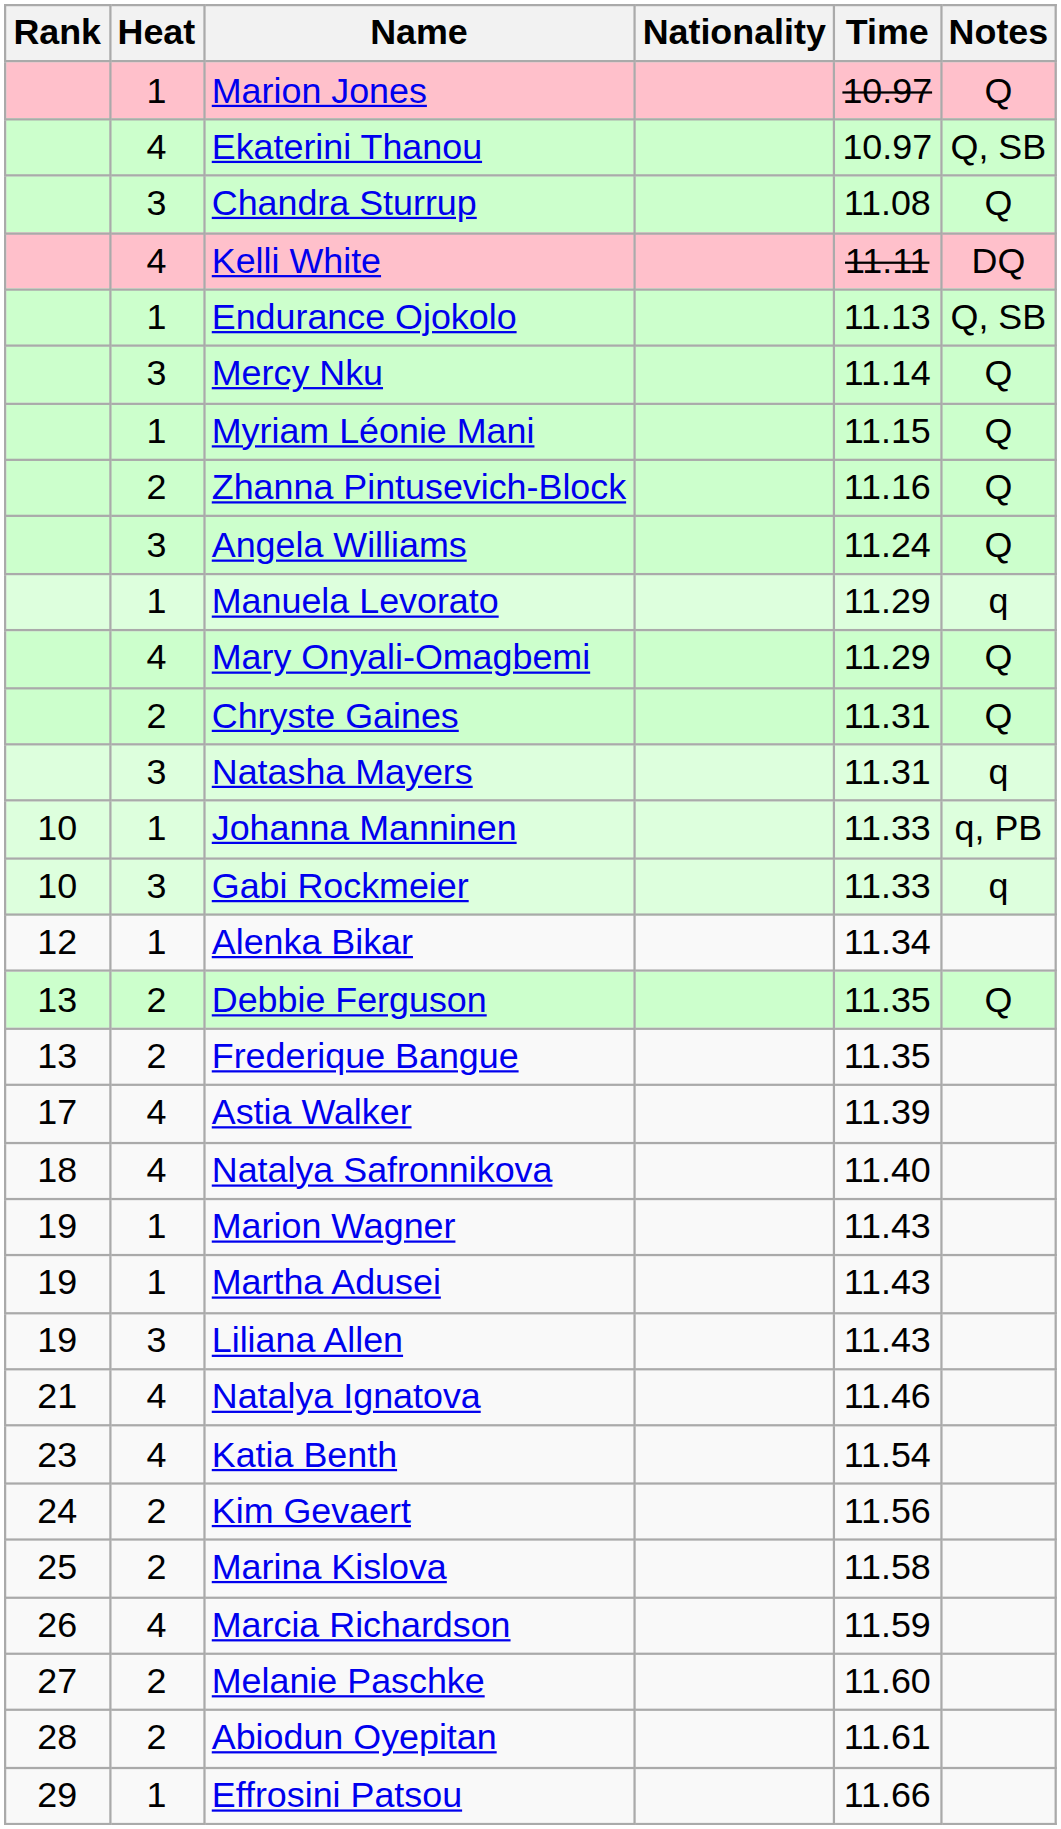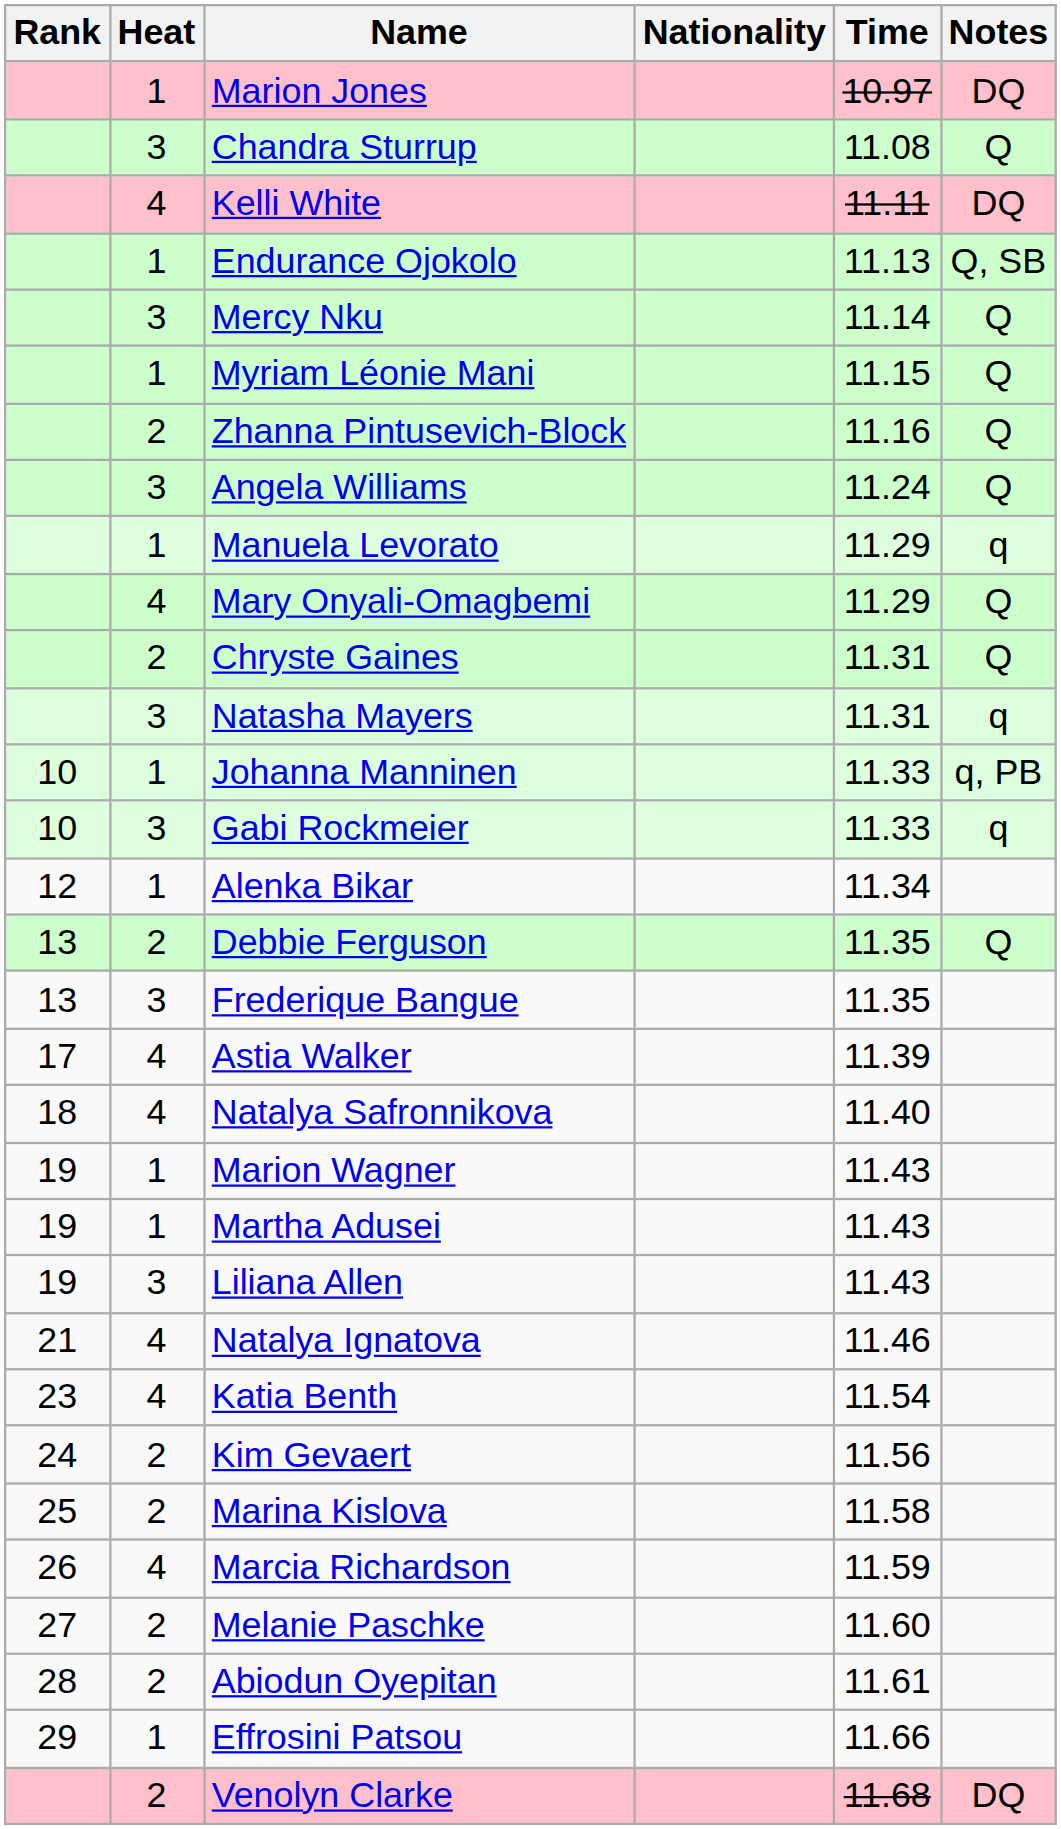 <table class="wikitable sortable" style="text-align:center">
 <tr>
 <th>Rank</th>
 <th>Heat</th>
 <th>Name</th>
 <th>Nationality</th>
 <th>Time</th>
 <th>Notes</th>
 </tr>
 <tr bgcolor=pink>
 <td></td>
 <td>1</td>
 <td align="left"><a href='#'>Marion Jones</a></td>
 <td align=left></td>
 <td><s>10.97 </s></td>
-<td>Q</td>
-</tr>
-<tr bgcolor=ccffcc>
-<td></td>
-<td>4</td>
-<td align=left><a href='#'>Ekaterini Thanou</a></td>
-<td align=left></td>
-<td>10.97</td>
-<td>Q, SB</td>
+<td>DQ</td>
 </tr>
 <tr bgcolor=ccffcc>
 <td></td>
 <td>3</td>
 <td align=left><a href='#'>Chandra Sturrup</a></td>
 <td align=left></td>
 <td>11.08</td>
 <td>Q</td>
 </tr>
 <tr bgcolor=pink>
 <td></td>
 <td>4</td>
 <td align="left"><a href='#'>Kelli White</a></td>
 <td align=left></td>
 <td><s>11.11 </s></td>
 <td>DQ</td>
 </tr>
 <tr bgcolor=ccffcc>
 <td></td>
 <td>1</td>
 <td align=left><a href='#'>Endurance Ojokolo</a></td>
 <td align=left></td>
 <td>11.13</td>
 <td>Q, SB</td>
 </tr>
 <tr bgcolor=ccffcc>
 <td></td>
 <td>3</td>
 <td align=left><a href='#'>Mercy Nku</a></td>
 <td align=left></td>
 <td>11.14</td>
 <td>Q</td>
 </tr>
 <tr bgcolor=ccffcc>
 <td></td>
 <td>1</td>
 <td align=left><a href='#'>Myriam Léonie Mani</a></td>
 <td align=left></td>
 <td>11.15</td>
 <td>Q</td>
 </tr>
 <tr bgcolor=ccffcc>
 <td></td>
 <td>2</td>
 <td align=left><a href='#'>Zhanna Pintusevich-Block</a></td>
 <td align=left></td>
 <td>11.16</td>
 <td>Q</td>
 </tr>
 <tr bgcolor=ccffcc>
 <td></td>
 <td>3</td>
 <td align=left><a href='#'>Angela Williams</a></td>
 <td align=left></td>
 <td>11.24</td>
 <td>Q</td>
 </tr>
 <tr bgcolor=ddffdd>
 <td></td>
 <td>1</td>
 <td align=left><a href='#'>Manuela Levorato</a></td>
 <td align=left></td>
 <td>11.29</td>
 <td>q</td>
 </tr>
 <tr bgcolor=ccffcc>
 <td></td>
 <td>4</td>
 <td align=left><a href='#'>Mary Onyali-Omagbemi</a></td>
 <td align=left></td>
 <td>11.29</td>
 <td>Q</td>
 </tr>
 <tr bgcolor=ccffcc>
 <td></td>
 <td>2</td>
 <td align=left><a href='#'>Chryste Gaines</a></td>
 <td align=left></td>
 <td>11.31</td>
 <td>Q</td>
 </tr>
 <tr bgcolor=ddffdd>
 <td></td>
 <td>3</td>
 <td align=left><a href='#'>Natasha Mayers</a></td>
 <td align=left></td>
 <td>11.31</td>
 <td>q</td>
 </tr>
 <tr bgcolor=ddffdd>
 <td>10</td>
 <td>1</td>
 <td align=left><a href='#'>Johanna Manninen</a></td>
 <td align=left></td>
 <td>11.33</td>
 <td>q, PB</td>
 </tr>
 <tr bgcolor=ddffdd>
 <td>10</td>
 <td>3</td>
 <td align=left><a href='#'>Gabi Rockmeier</a></td>
 <td align=left></td>
 <td>11.33</td>
 <td>q</td>
 </tr>
 <tr>
 <td>12</td>
 <td>1</td>
 <td align=left><a href='#'>Alenka Bikar</a></td>
 <td align=left></td>
 <td>11.34</td>
 <td></td>
 </tr>
 <tr bgcolor=ccffcc>
 <td>13</td>
 <td>2</td>
 <td align=left><a href='#'>Debbie Ferguson</a></td>
 <td align=left></td>
 <td>11.35</td>
 <td>Q</td>
 </tr>
 <tr>
 <td>13</td>
-<td>2</td>
+<td>3</td>
 <td align=left><a href='#'>Frederique Bangue</a></td>
 <td align=left></td>
 <td>11.35</td>
 <td></td>
 </tr>
 <tr>
 <td>17</td>
 <td>4</td>
 <td align=left><a href='#'>Astia Walker</a></td>
 <td align=left></td>
 <td>11.39</td>
 <td></td>
 </tr>
 <tr>
 <td>18</td>
 <td>4</td>
 <td align=left><a href='#'>Natalya Safronnikova</a></td>
 <td align=left></td>
 <td>11.40</td>
 <td></td>
 </tr>
 <tr>
 <td>19</td>
 <td>1</td>
 <td align=left><a href='#'>Marion Wagner</a></td>
 <td align=left></td>
 <td>11.43</td>
 <td></td>
 </tr>
 <tr>
 <td>19</td>
 <td>1</td>
 <td align=left><a href='#'>Martha Adusei</a></td>
 <td align=left></td>
 <td>11.43</td>
 <td></td>
 </tr>
 <tr>
 <td>19</td>
 <td>3</td>
 <td align=left><a href='#'>Liliana Allen</a></td>
 <td align=left></td>
 <td>11.43</td>
 <td></td>
 </tr>
 <tr>
 <td>21</td>
 <td>4</td>
 <td align=left><a href='#'>Natalya Ignatova</a></td>
 <td align=left></td>
 <td>11.46</td>
 <td></td>
 </tr>
 <tr>
 <td>23</td>
 <td>4</td>
 <td align=left><a href='#'>Katia Benth</a></td>
 <td align=left></td>
 <td>11.54</td>
 <td></td>
 </tr>
 <tr>
 <td>24</td>
 <td>2</td>
 <td align=left><a href='#'>Kim Gevaert</a></td>
 <td align=left></td>
 <td>11.56</td>
 <td></td>
 </tr>
 <tr>
 <td>25</td>
 <td>2</td>
 <td align=left><a href='#'>Marina Kislova</a></td>
 <td align=left></td>
 <td>11.58</td>
 <td></td>
 </tr>
 <tr>
 <td>26</td>
 <td>4</td>
 <td align=left><a href='#'>Marcia Richardson</a></td>
 <td align=left></td>
 <td>11.59</td>
 <td></td>
 </tr>
 <tr>
 <td>27</td>
 <td>2</td>
 <td align=left><a href='#'>Melanie Paschke</a></td>
 <td align=left></td>
 <td>11.60</td>
 <td></td>
 </tr>
 <tr>
 <td>28</td>
 <td>2</td>
 <td align=left><a href='#'>Abiodun Oyepitan</a></td>
 <td align=left></td>
 <td>11.61</td>
 <td></td>
 </tr>
 <tr>
 <td>29</td>
 <td>1</td>
 <td align=left><a href='#'>Effrosini Patsou</a></td>
 <td align=left></td>
 <td>11.66</td>
 <td></td>
 </tr>
+<tr bgcolor=pink>
+<td></td>
+<td>2</td>
+<td align="left"><a href='#'>Venolyn Clarke</a></td>
+<td align=left></td>
+<td><s>11.68 </s></td>
+<td>DQ</td>
+</tr>
 </table>
